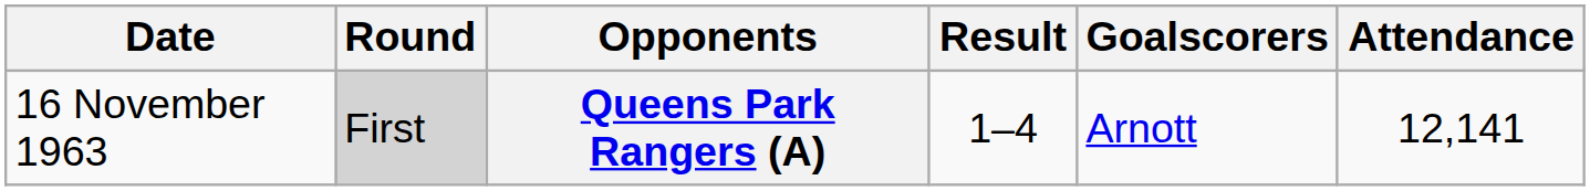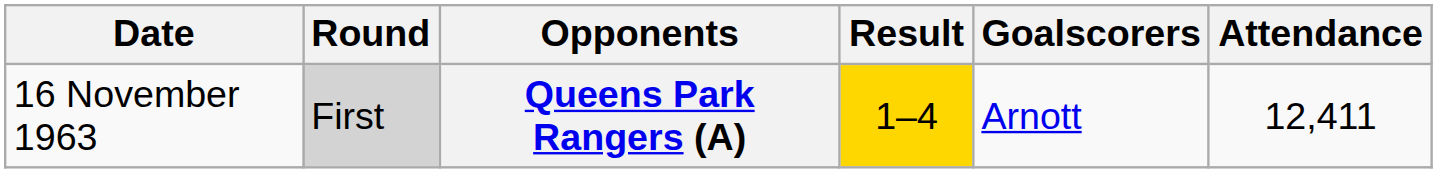 <table class="wikitable plainrowheaders sortable">
 <tr>
 <th scope=col>Date</th>
 <th scope=col>Round</th>
 <th scope=col>Opponents</th>
 <th scope=col>Result</th>
 <th scope=col class=unsortable>Goalscorers</th>
 <th scope=col>Attendance</th>
 </tr>
 <tr>
 <td>16 November 1963</td>
 <td style="background: lightgrey;">First</td>
 <th scope=row><a href='#'>Queens Park Rangers</a> (A)</th>
-<td align=center>1–4</td>
+<td align=center style="background: gold;">1–4</td>
 <td><a href='#'>Arnott</a></td>
-<td align=center>12,141</td>
+<td align=center>12,411</td>
 </tr>
 </table>
